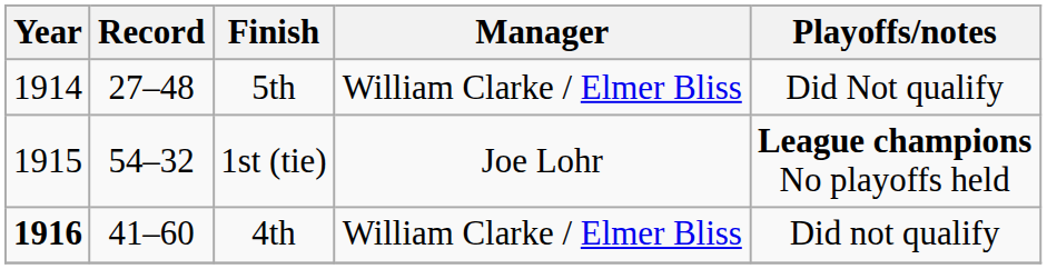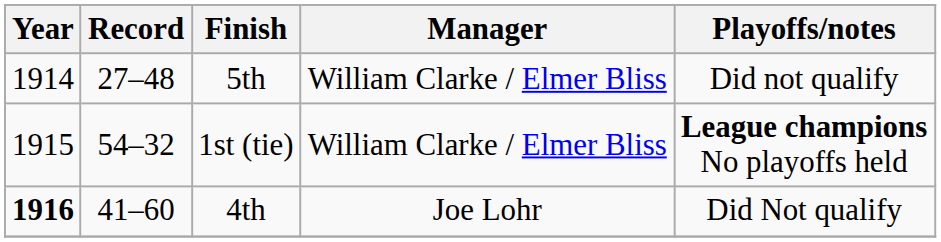 <table class="wikitable" style="text-align:center">
 <tr>
 <th>Year</th>
 <th>Record</th>
 <th>Finish</th>
 <th>Manager</th>
 <th>Playoffs/notes</th>
 </tr>
 <tr align=center>
 <td>1914</td>
 <td>27–48</td>
 <td>5th</td>
 <td>William Clarke / <a href='#'>Elmer Bliss</a></td>
-<td>Did Not qualify</td>
+<td>Did not qualify</td>
 </tr>
 <tr align=center>
 <td>1915</td>
 <td>54–32</td>
 <td>1st (tie)</td>
-<td>Joe Lohr</td>
+<td>William Clarke / <a href='#'>Elmer Bliss</a></td>
 <td><strong>League champions</strong><br>No playoffs held</td>
 </tr>
 <tr align=center>
 <td><strong>1916</strong></td>
 <td>41–60</td>
 <td>4th</td>
-<td>William Clarke / <a href='#'>Elmer Bliss</a></td>
-<td>Did not qualify</td>
+<td>Joe Lohr</td>
+<td>Did Not qualify</td>
 </tr>
 <tr align=center>
 </tr>
 </table>
